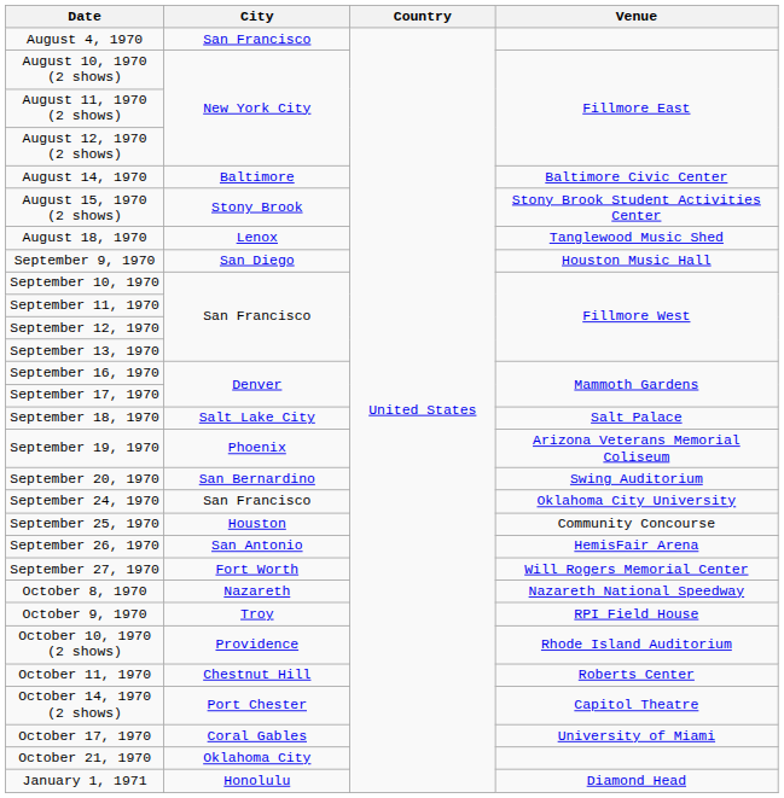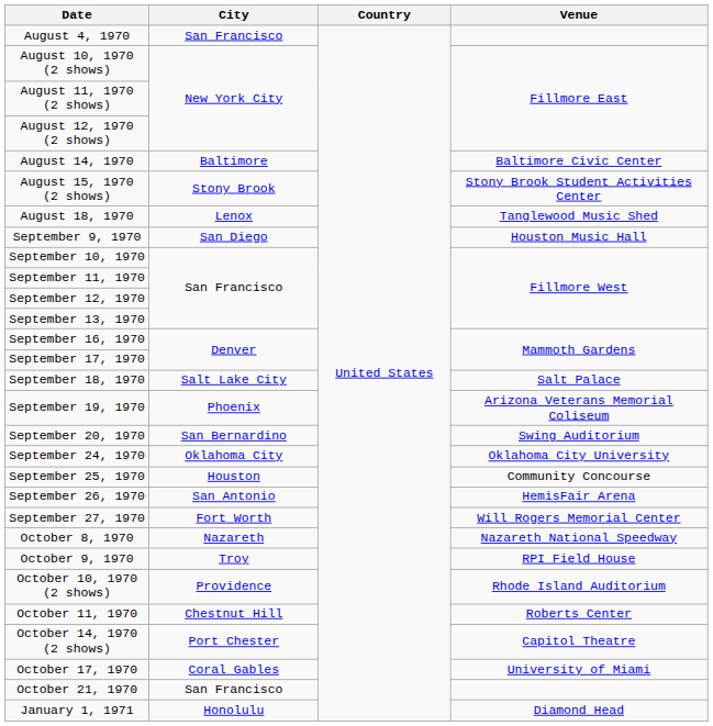 <table class="wikitable sortable plainrowheaders" style="text-align:center;">
 <tr>
 <th scope="col" style="width:11em;">Date</th>
 <th scope="col" style="width:13em;">City</th>
 <th scope="col" style="width:10em;">Country</th>
 <th scope="col" style="width:20em;">Venue</th>
 </tr>
 <tr>
 <td>August 4, 1970</td>
 <td><a href='#'>San Francisco</a></td>
 <td rowspan="29"><a href='#'>United States</a></td>
 <td></td>
 </tr>
 <tr>
 <td>August 10, 1970<br>(2 shows)</td>
 <td rowspan="3"><a href='#'>New York City</a></td>
 <td rowspan="3"><a href='#'>Fillmore East</a></td>
 </tr>
 <tr>
 <td>August 11, 1970<br>(2 shows)</td>
 </tr>
 <tr>
 <td>August 12, 1970<br>(2 shows)</td>
 </tr>
 <tr>
 <td>August 14, 1970</td>
 <td><a href='#'>Baltimore</a></td>
 <td><a href='#'>Baltimore Civic Center</a></td>
 </tr>
 <tr>
 <td>August 15, 1970<br>(2 shows)</td>
 <td><a href='#'>Stony Brook</a></td>
 <td><a href='#'>Stony Brook Student Activities Center</a></td>
 </tr>
 <tr>
 <td>August 18, 1970</td>
 <td><a href='#'>Lenox</a></td>
 <td><a href='#'>Tanglewood Music Shed</a></td>
 </tr>
 <tr>
 <td>September 9, 1970</td>
 <td><a href='#'>San Diego</a></td>
 <td><a href='#'>Houston Music Hall</a></td>
 </tr>
 <tr>
 <td>September 10, 1970</td>
 <td rowspan="4">San Francisco</td>
 <td rowspan="4"><a href='#'>Fillmore West</a></td>
 </tr>
 <tr>
 <td>September 11, 1970</td>
 </tr>
 <tr>
 <td>September 12, 1970</td>
 </tr>
 <tr>
 <td>September 13, 1970</td>
 </tr>
 <tr>
 <td>September 16, 1970</td>
 <td rowspan="2"><a href='#'>Denver</a></td>
 <td rowspan="2"><a href='#'>Mammoth Gardens</a></td>
 </tr>
 <tr>
 <td>September 17, 1970</td>
 </tr>
 <tr>
 <td>September 18, 1970</td>
 <td><a href='#'>Salt Lake City</a></td>
 <td><a href='#'>Salt Palace</a></td>
 </tr>
 <tr>
 <td>September 19, 1970</td>
 <td><a href='#'>Phoenix</a></td>
 <td><a href='#'>Arizona Veterans Memorial Coliseum</a></td>
 </tr>
 <tr>
 <td>September 20, 1970</td>
 <td><a href='#'>San Bernardino</a></td>
 <td><a href='#'>Swing Auditorium</a></td>
 </tr>
 <tr>
 <td>September 24, 1970</td>
-<td>San Francisco</td>
+<td><a href='#'>Oklahoma City</a></td>
 <td><a href='#'>Oklahoma City University</a></td>
 </tr>
 <tr>
 <td>September 25, 1970</td>
 <td><a href='#'>Houston</a></td>
 <td>Community Concourse</td>
 </tr>
 <tr>
 <td>September 26, 1970</td>
 <td><a href='#'>San Antonio</a></td>
 <td><a href='#'>HemisFair Arena</a></td>
 </tr>
 <tr>
 <td>September 27, 1970</td>
 <td><a href='#'>Fort Worth</a></td>
 <td><a href='#'>Will Rogers Memorial Center</a></td>
 </tr>
 <tr>
 <td>October 8, 1970</td>
 <td><a href='#'>Nazareth</a></td>
 <td><a href='#'>Nazareth National Speedway</a></td>
 </tr>
 <tr>
 <td>October 9, 1970</td>
 <td><a href='#'>Troy</a></td>
 <td><a href='#'>RPI Field House</a></td>
 </tr>
 <tr>
 <td>October 10, 1970<br>(2 shows)</td>
 <td><a href='#'>Providence</a></td>
 <td><a href='#'>Rhode Island Auditorium</a></td>
 </tr>
 <tr>
 <td>October 11, 1970</td>
 <td><a href='#'>Chestnut Hill</a></td>
 <td><a href='#'>Roberts Center</a></td>
 </tr>
 <tr>
 <td>October 14, 1970<br>(2 shows)</td>
 <td><a href='#'>Port Chester</a></td>
 <td><a href='#'>Capitol Theatre</a></td>
 </tr>
 <tr>
 <td>October 17, 1970</td>
 <td><a href='#'>Coral Gables</a></td>
 <td><a href='#'>University of Miami</a></td>
 </tr>
 <tr>
 <td>October 21, 1970</td>
-<td><a href='#'>Oklahoma City</a></td>
+<td>San Francisco</td>
 <td></td>
 </tr>
 <tr>
 <td>January 1, 1971</td>
 <td><a href='#'>Honolulu</a></td>
 <td><a href='#'>Diamond Head</a></td>
 </tr>
 </table>
